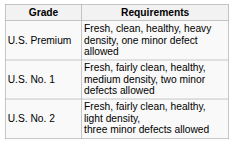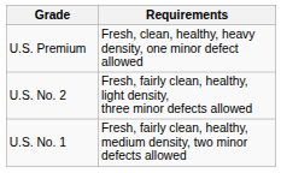 <table class="wikitable" style="width:350px; float:right;clear:right;margin:0 0 0.5em 1em;">
 <tr>
 <th style="width:7em;">Grade</th>
 <th>Requirements</th>
 </tr>
 <tr>
 <td>U.S. Premium</td>
 <td>Fresh, clean, healthy, heavy density, one minor defect allowed</td>
 </tr>
 <tr>
+<td>U.S. No. 2</td>
+<td>Fresh, fairly clean, healthy, light density,<br> three minor defects allowed</td>
+</tr>
+<tr>
 <td>U.S. No. 1</td>
 <td>Fresh, fairly clean, healthy, medium density, two minor defects allowed</td>
 </tr>
-<tr>
-<td>U.S. No. 2</td>
-<td>Fresh, fairly clean, healthy, light density,<br> three minor defects allowed</td>
-</tr>
 </table>
